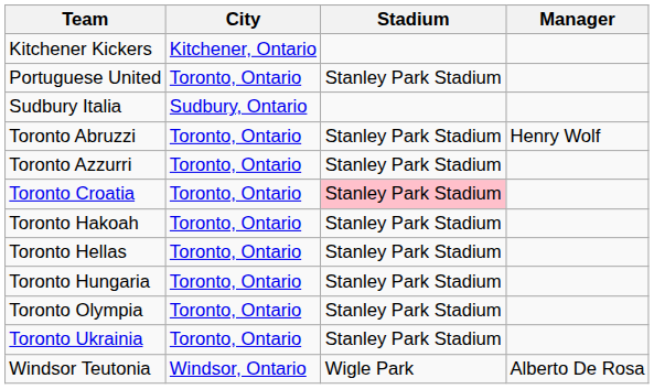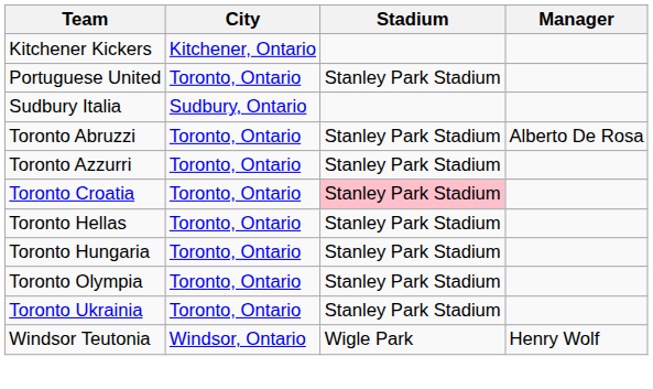 <table class="wikitable sortable">
 <tr>
 <th>Team</th>
 <th>City</th>
 <th>Stadium</th>
 <th>Manager</th>
 </tr>
 <tr>
 <td>Kitchener Kickers</td>
 <td><a href='#'>Kitchener, Ontario</a></td>
 <td></td>
 <td></td>
 </tr>
 <tr>
 <td>Portuguese United</td>
 <td><a href='#'>Toronto, Ontario</a></td>
 <td>Stanley Park Stadium</td>
 <td></td>
 </tr>
 <tr>
 <td>Sudbury Italia</td>
 <td><a href='#'>Sudbury, Ontario</a></td>
 <td></td>
 <td></td>
 </tr>
 <tr>
 <td>Toronto Abruzzi</td>
 <td><a href='#'>Toronto, Ontario</a></td>
 <td>Stanley Park Stadium</td>
-<td>Henry Wolf</td>
+<td>Alberto De Rosa</td>
 </tr>
 <tr>
 <td>Toronto Azzurri</td>
 <td><a href='#'>Toronto, Ontario</a></td>
 <td>Stanley Park Stadium</td>
 <td></td>
 </tr>
 <tr>
 <td><a href='#'>Toronto Croatia</a></td>
 <td><a href='#'>Toronto, Ontario</a></td>
 <td style="background: pink;">Stanley Park Stadium</td>
-<td></td>
-</tr>
-<tr>
-<td>Toronto Hakoah</td>
-<td><a href='#'>Toronto, Ontario</a></td>
-<td>Stanley Park Stadium</td>
 <td></td>
 </tr>
 <tr>
 <td>Toronto Hellas</td>
 <td><a href='#'>Toronto, Ontario</a></td>
 <td>Stanley Park Stadium</td>
 <td></td>
 </tr>
 <tr>
 <td>Toronto Hungaria</td>
 <td><a href='#'>Toronto, Ontario</a></td>
 <td>Stanley Park Stadium</td>
 <td></td>
 </tr>
 <tr>
 <td>Toronto Olympia</td>
 <td><a href='#'>Toronto, Ontario</a></td>
 <td>Stanley Park Stadium</td>
 <td></td>
 </tr>
 <tr>
 <td><a href='#'>Toronto Ukrainia</a></td>
 <td><a href='#'>Toronto, Ontario</a></td>
 <td>Stanley Park Stadium</td>
 <td></td>
 </tr>
 <tr>
 <td>Windsor Teutonia</td>
 <td><a href='#'>Windsor, Ontario</a></td>
 <td>Wigle Park</td>
-<td>Alberto De Rosa</td>
+<td>Henry Wolf</td>
 </tr>
 </table>
